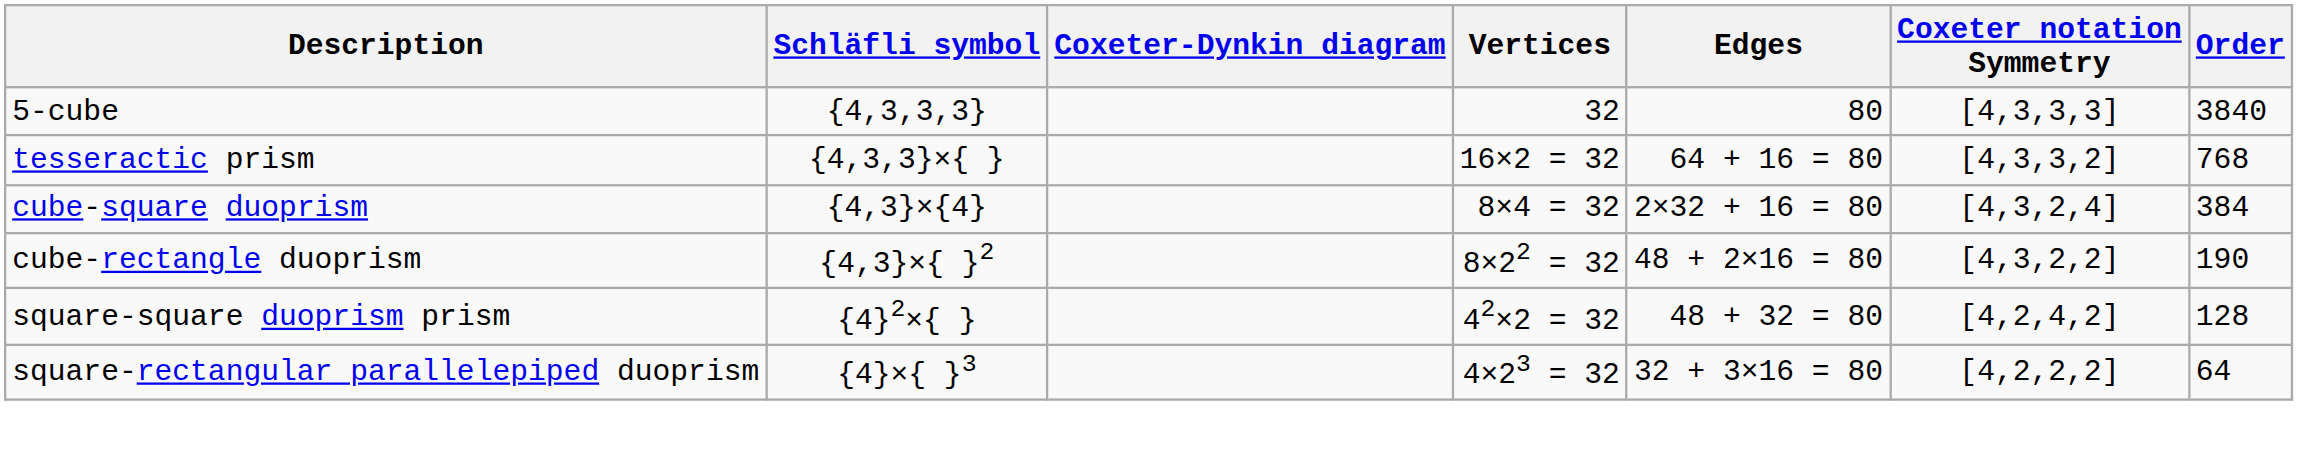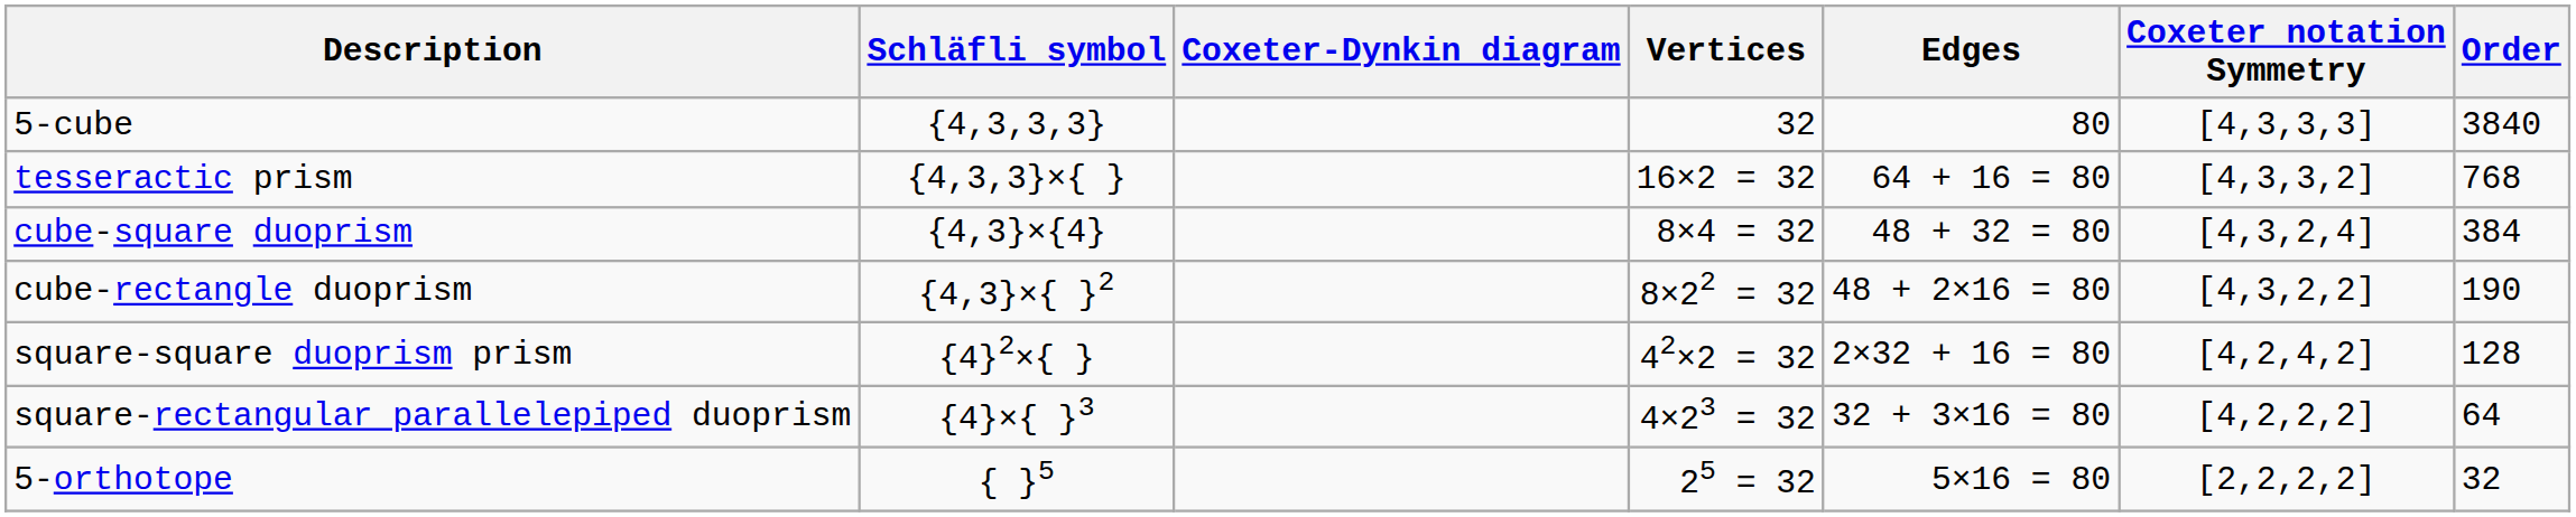 <table class=wikitable>
 <tr>
 <th>Description</th>
 <th><a href='#'>Schläfli symbol</a></th>
 <th><a href='#'>Coxeter-Dynkin diagram</a></th>
 <th>Vertices</th>
 <th>Edges</th>
 <th><a href='#'>Coxeter notation</a><br>Symmetry</th>
 <th><a href='#'>Order</a></th>
 </tr>
 <tr>
 <td>5-cube</td>
 <td align=center>{4,3,3,3}</td>
 <td align=center></td>
 <td align=right>32</td>
 <td align=right>80</td>
 <td align=center>[4,3,3,3]</td>
 <td>3840</td>
 </tr>
 <tr>
 <td><a href='#'>tesseractic</a> prism</td>
 <td align=center>{4,3,3}×{ }</td>
 <td align=center></td>
 <td align=right>16×2 = 32</td>
 <td align=right>64 + 16 = 80</td>
 <td align=center>[4,3,3,2]</td>
 <td>768</td>
 </tr>
 <tr>
 <td><a href='#'>cube</a>-<a href='#'>square</a> <a href='#'>duoprism</a></td>
 <td align=center>{4,3}×{4}</td>
 <td align=center></td>
 <td align=right>8×4 = 32</td>
-<td align=right>2×32 + 16 = 80</td>
+<td align=right>48 + 32 = 80</td>
 <td align=center>[4,3,2,4]</td>
 <td>384</td>
 </tr>
 <tr>
 <td>cube-<a href='#'>rectangle</a> duoprism</td>
 <td align=center>{4,3}×{ }<sup>2</sup></td>
 <td align=center></td>
 <td align=right>8×2<sup>2</sup> = 32</td>
 <td align=right>48 + 2×16 = 80</td>
 <td align=center>[4,3,2,2]</td>
 <td>190</td>
 </tr>
 <tr>
 <td>square-square <a href='#'>duoprism</a> prism</td>
 <td align=center>{4}<sup>2</sup>×{ }</td>
 <td align=center></td>
 <td align=right>4<sup>2</sup>×2 = 32</td>
-<td align=right>48 + 32 = 80</td>
+<td align=right>2×32 + 16 = 80</td>
 <td align=center>[4,2,4,2]</td>
 <td>128</td>
 </tr>
 <tr>
 <td>square-<a href='#'>rectangular parallelepiped</a> duoprism</td>
 <td align=center>{4}×{ }<sup>3</sup></td>
 <td align=center></td>
 <td align=right>4×2<sup>3</sup> = 32</td>
 <td align=right>32 + 3×16 = 80</td>
 <td align=center>[4,2,2,2]</td>
 <td>64</td>
 </tr>
+<tr>
+<td>5-<a href='#'>orthotope</a></td>
+<td align=center>{ }<sup>5</sup></td>
+<td align=center></td>
+<td align=right>2<sup>5</sup> = 32</td>
+<td align=right>5×16 = 80</td>
+<td align=center>[2,2,2,2]</td>
+<td>32</td>
+</tr>
 </table>
